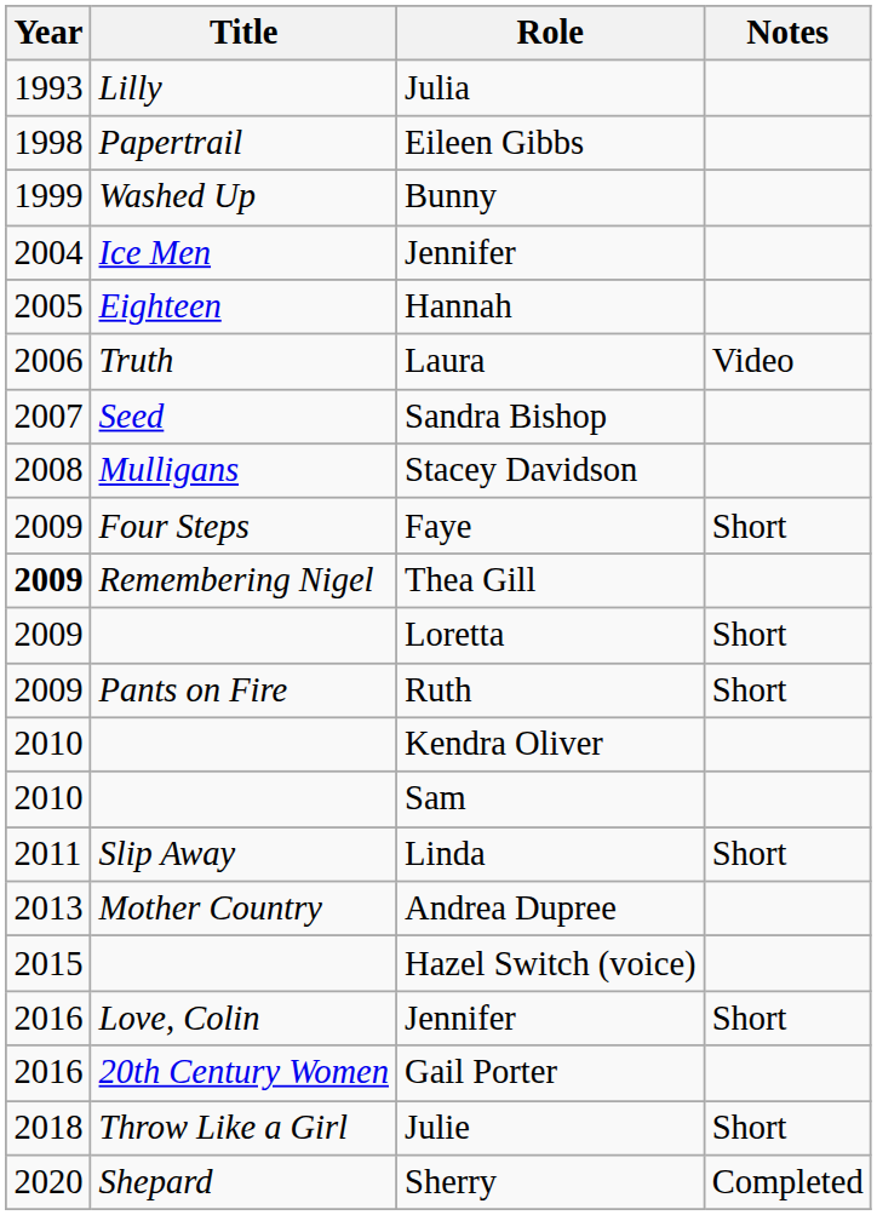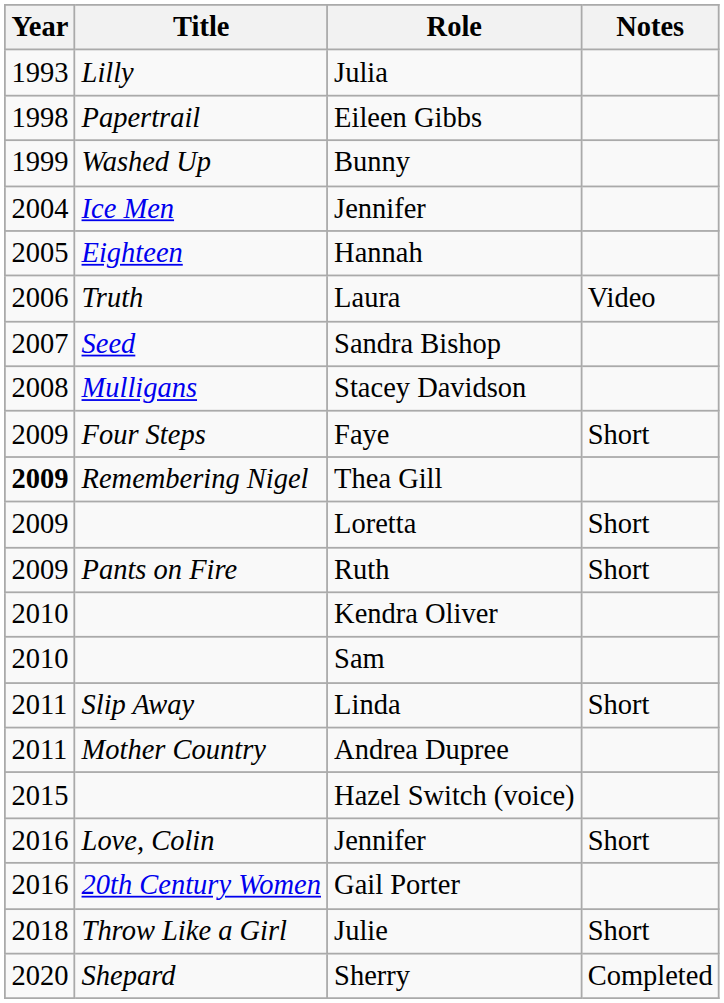 <table class="wikitable sortable">
 <tr>
 <th>Year</th>
 <th>Title</th>
 <th>Role</th>
 <th class="unsortable">Notes</th>
 </tr>
 <tr>
 <td>1993</td>
 <td><em>Lilly</em></td>
 <td>Julia</td>
 <td></td>
 </tr>
 <tr>
 <td>1998</td>
 <td><em>Papertrail</em></td>
 <td>Eileen Gibbs</td>
 <td></td>
 </tr>
 <tr>
 <td>1999</td>
 <td><em>Washed Up</em></td>
 <td>Bunny</td>
 <td></td>
 </tr>
 <tr>
 <td>2004</td>
 <td><em><a href='#'>Ice Men</a></em></td>
 <td>Jennifer</td>
 <td></td>
 </tr>
 <tr>
 <td>2005</td>
 <td><em><a href='#'>Eighteen</a></em></td>
 <td>Hannah</td>
 <td></td>
 </tr>
 <tr>
 <td>2006</td>
 <td><em>Truth</em></td>
 <td>Laura</td>
 <td>Video</td>
 </tr>
 <tr>
 <td>2007</td>
 <td><em><a href='#'>Seed</a></em></td>
 <td>Sandra Bishop</td>
 <td></td>
 </tr>
 <tr>
 <td>2008</td>
 <td><em><a href='#'>Mulligans</a></em></td>
 <td>Stacey Davidson</td>
 <td></td>
 </tr>
 <tr>
 <td>2009</td>
 <td><em>Four Steps</em></td>
 <td>Faye</td>
 <td>Short</td>
 </tr>
 <tr>
 <td><strong>2009</strong></td>
 <td><em>Remembering Nigel</em></td>
 <td>Thea Gill</td>
 <td></td>
 </tr>
 <tr>
 <td>2009</td>
 <td><em></em></td>
 <td>Loretta</td>
 <td>Short</td>
 </tr>
 <tr>
 <td>2009</td>
 <td><em>Pants on Fire</em></td>
 <td>Ruth</td>
 <td>Short</td>
 </tr>
 <tr>
 <td>2010</td>
 <td><em></em></td>
 <td>Kendra Oliver</td>
 <td></td>
 </tr>
 <tr>
 <td>2010</td>
 <td><em></em></td>
 <td>Sam</td>
 <td></td>
 </tr>
 <tr>
 <td>2011</td>
 <td><em>Slip Away</em></td>
 <td>Linda</td>
 <td>Short</td>
 </tr>
 <tr>
-<td>2013</td>
+<td>2011</td>
 <td><em>Mother Country</em></td>
 <td>Andrea Dupree</td>
 <td></td>
 </tr>
 <tr>
 <td>2015</td>
 <td><em></em></td>
 <td>Hazel Switch (voice)</td>
 <td></td>
 </tr>
 <tr>
 <td>2016</td>
 <td><em>Love, Colin</em></td>
 <td>Jennifer</td>
 <td>Short</td>
 </tr>
 <tr>
 <td>2016</td>
 <td><em><a href='#'>20th Century Women</a></em></td>
 <td>Gail Porter</td>
 <td></td>
 </tr>
 <tr>
 <td>2018</td>
 <td><em>Throw Like a Girl</em></td>
 <td>Julie</td>
 <td>Short</td>
 </tr>
 <tr>
 <td>2020</td>
 <td><em>Shepard</em></td>
 <td>Sherry</td>
 <td>Completed</td>
 </tr>
 </table>
